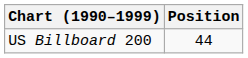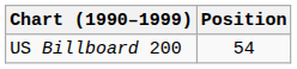 <table class="wikitable">
 <tr>
 <th>Chart (1990–1999)</th>
 <th>Position</th>
 </tr>
 <tr>
 <td>US <em>Billboard</em> 200</td>
-<td style="text-align:center;">44</td>
+<td style="text-align:center;">54</td>
 </tr>
 </table>
